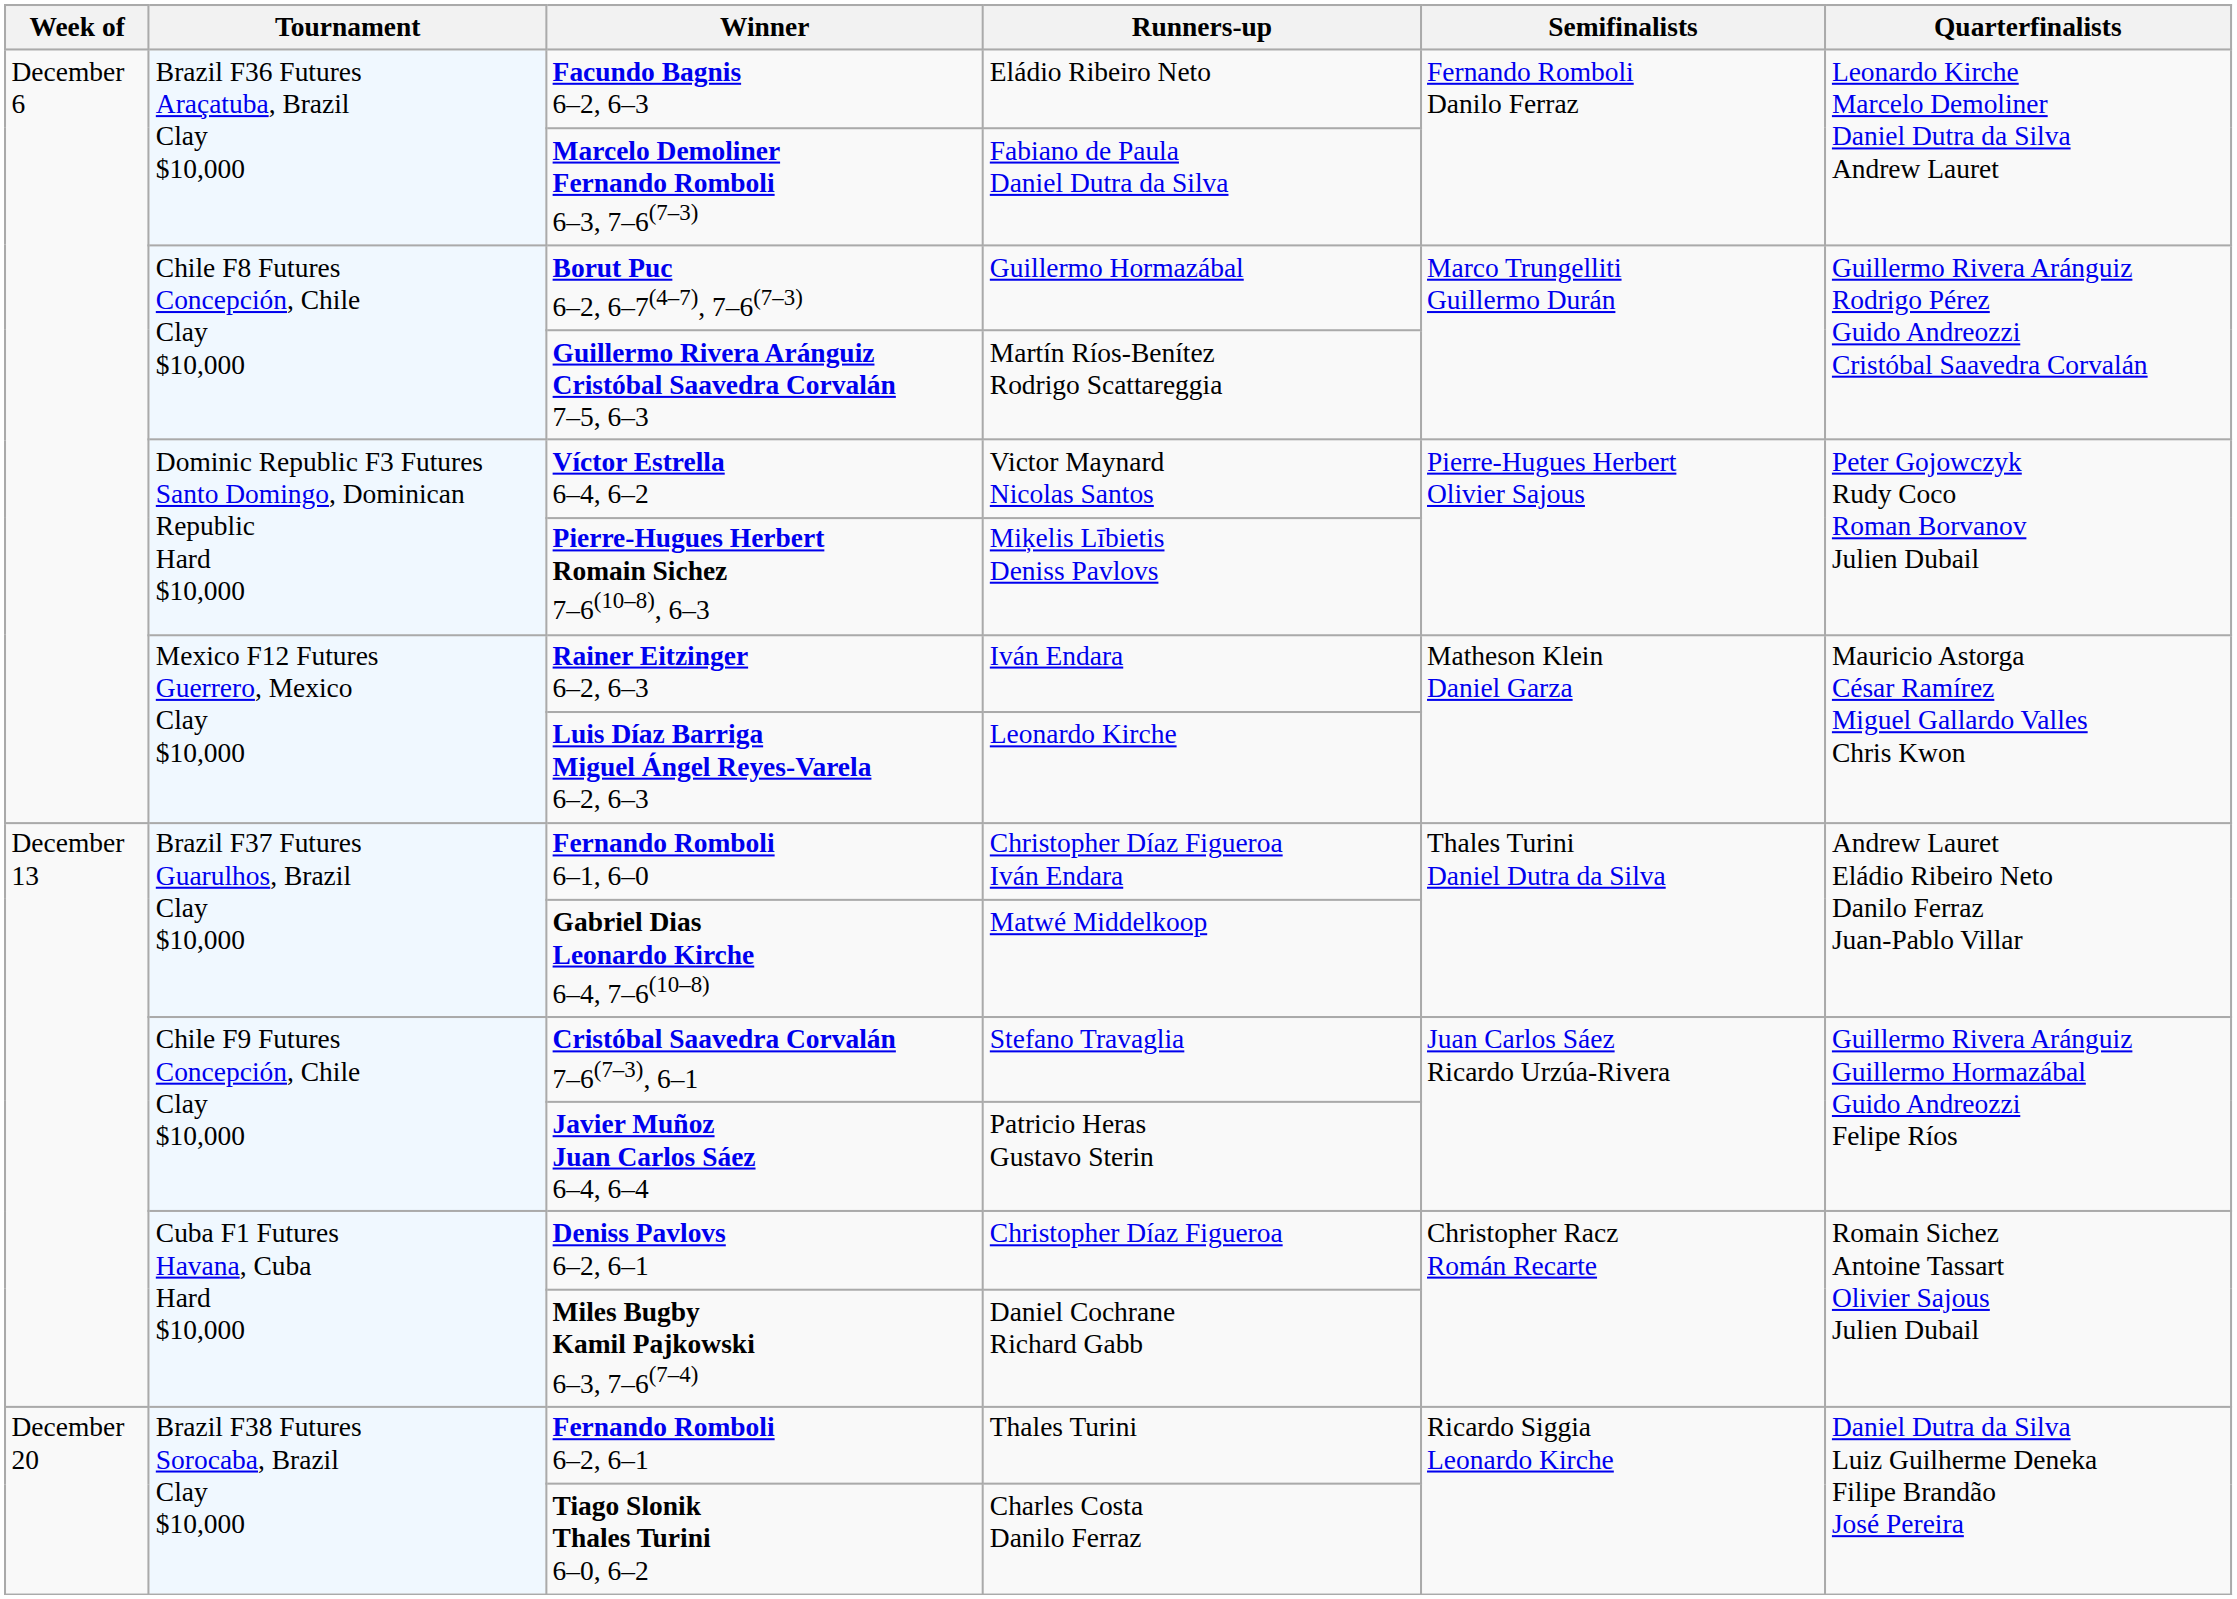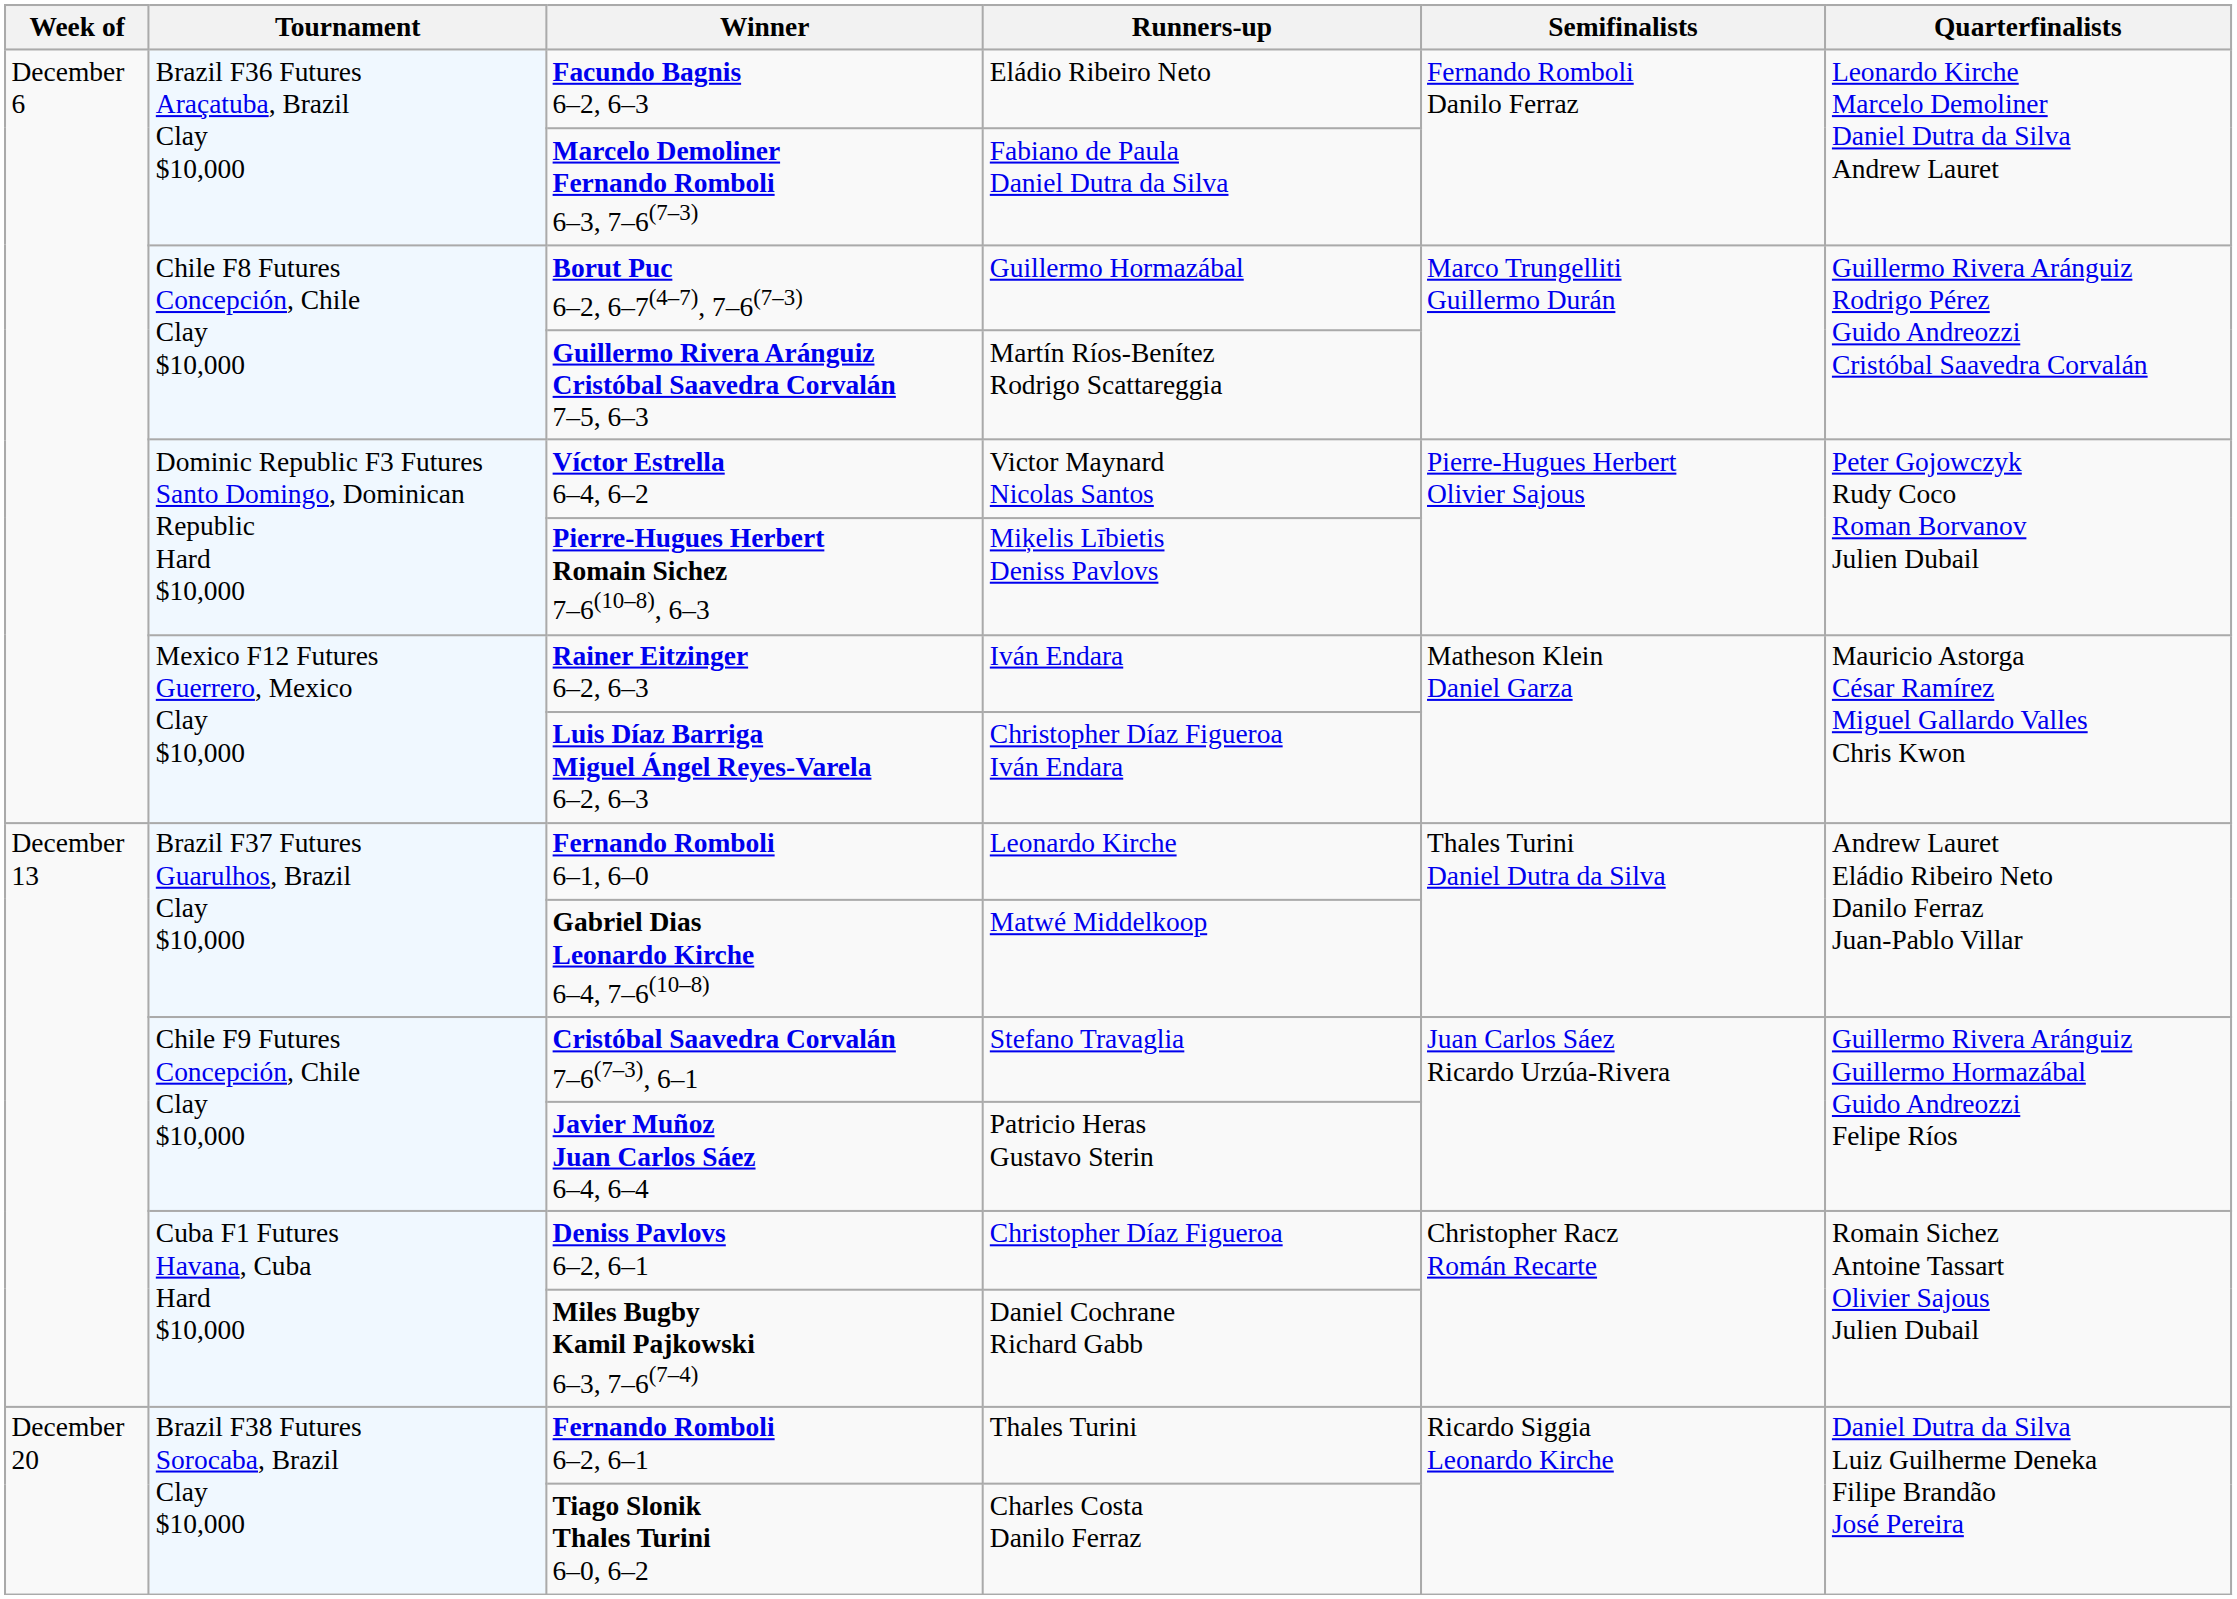 <table class="wikitable" style="font-size:85%;">
 <tr>
 <th width="65">Week of</th>
 <th width="190">Tournament</th>
 <th width="210">Winner</th>
 <th width="210">Runners-up</th>
 <th width="194">Semifinalists</th>
 <th width="194">Quarterfinalists</th>
 </tr>
 <tr valign=top>
 <td rowspan=8>December 6</td>
 <td rowspan=2 style="background:#f0f8ff;">Brazil F36 Futures<br> <a href='#'>Araçatuba</a>, Brazil<br> Clay <br> $10,000</td>
 <td> <strong><a href='#'>Facundo Bagnis</a></strong> <br>6–2, 6–3</td>
 <td> Eládio Ribeiro Neto</td>
 <td rowspan=2> <a href='#'>Fernando Romboli</a> <br>  Danilo Ferraz</td>
 <td rowspan=2> <a href='#'>Leonardo Kirche</a> <br>  <a href='#'>Marcelo Demoliner</a> <br>  <a href='#'>Daniel Dutra da Silva</a> <br>  Andrew Lauret</td>
 </tr>
 <tr valign=top>
 <td> <strong><a href='#'>Marcelo Demoliner</a></strong> <br>  <strong><a href='#'>Fernando Romboli</a></strong> <br>6–3, 7–6<sup>(7–3)</sup></td>
 <td> <a href='#'>Fabiano de Paula</a> <br>  <a href='#'>Daniel Dutra da Silva</a></td>
 </tr>
 <tr valign=top>
 <td rowspan=2 style="background:#f0f8ff;">Chile F8 Futures<br> <a href='#'>Concepción</a>, Chile<br> Clay <br> $10,000</td>
 <td> <strong><a href='#'>Borut Puc</a></strong> <br>6–2, 6–7<sup>(4–7)</sup>, 7–6<sup>(7–3)</sup></td>
 <td> <a href='#'>Guillermo Hormazábal</a></td>
 <td rowspan=2> <a href='#'>Marco Trungelliti</a> <br>  <a href='#'>Guillermo Durán</a></td>
 <td rowspan=2> <a href='#'>Guillermo Rivera Aránguiz</a> <br>  <a href='#'>Rodrigo Pérez</a> <br>  <a href='#'>Guido Andreozzi</a> <br>  <a href='#'>Cristóbal Saavedra Corvalán</a></td>
 </tr>
 <tr valign=top>
 <td> <strong><a href='#'>Guillermo Rivera Aránguiz</a></strong> <br>  <strong><a href='#'>Cristóbal Saavedra Corvalán</a></strong> <br>7–5, 6–3</td>
 <td> Martín Ríos-Benítez <br>  Rodrigo Scattareggia</td>
 </tr>
 <tr valign=top>
 <td rowspan=2 style="background:#f0f8ff;">Dominic Republic F3 Futures<br> <a href='#'>Santo Domingo</a>, Dominican Republic<br> Hard <br> $10,000</td>
 <td> <strong><a href='#'>Víctor Estrella</a></strong> <br>6–4, 6–2</td>
 <td> Victor Maynard <br>  <a href='#'>Nicolas Santos</a></td>
 <td rowspan=2> <a href='#'>Pierre-Hugues Herbert</a> <br>  <a href='#'>Olivier Sajous</a></td>
 <td rowspan=2> <a href='#'>Peter Gojowczyk</a> <br>  Rudy Coco <br>  <a href='#'>Roman Borvanov</a> <br>  Julien Dubail</td>
 </tr>
 <tr valign=top>
 <td> <strong><a href='#'>Pierre-Hugues Herbert</a></strong> <br>  <strong>Romain Sichez</strong> <br>7–6<sup>(10–8)</sup>, 6–3</td>
 <td> <a href='#'>Miķelis Lībietis</a> <br>  <a href='#'>Deniss Pavlovs</a></td>
 </tr>
 <tr valign=top>
 <td rowspan=2 style="background:#f0f8ff;">Mexico F12 Futures<br> <a href='#'>Guerrero</a>, Mexico<br> Clay <br> $10,000</td>
 <td> <strong><a href='#'>Rainer Eitzinger</a></strong> <br>6–2, 6–3</td>
 <td> <a href='#'>Iván Endara</a></td>
 <td rowspan=2> Matheson Klein <br>  <a href='#'>Daniel Garza</a></td>
 <td rowspan=2> Mauricio Astorga <br>  <a href='#'>César Ramírez</a> <br>  <a href='#'>Miguel Gallardo Valles</a> <br>  Chris Kwon</td>
 </tr>
 <tr valign=top>
 <td> <strong><a href='#'>Luis Díaz Barriga</a></strong> <br>  <strong><a href='#'>Miguel Ángel Reyes-Varela</a></strong> <br>6–2, 6–3</td>
-<td> <a href='#'>Leonardo Kirche</a></td>
+<td> <a href='#'>Christopher Díaz Figueroa</a> <br>  <a href='#'>Iván Endara</a></td>
 </tr>
 <tr valign=top>
 <td rowspan=6>December 13</td>
 <td rowspan=2 style="background:#f0f8ff;">Brazil F37 Futures<br> <a href='#'>Guarulhos</a>, Brazil<br> Clay <br> $10,000</td>
 <td> <strong><a href='#'>Fernando Romboli</a></strong> <br>6–1, 6–0</td>
-<td> <a href='#'>Christopher Díaz Figueroa</a> <br>  <a href='#'>Iván Endara</a></td>
+<td> <a href='#'>Leonardo Kirche</a></td>
 <td rowspan=2> Thales Turini <br>  <a href='#'>Daniel Dutra da Silva</a></td>
 <td rowspan=2> Andrew Lauret <br>  Eládio Ribeiro Neto <br>  Danilo Ferraz <br>  Juan-Pablo Villar</td>
 </tr>
 <tr valign=top>
 <td> <strong>Gabriel Dias</strong> <br>  <strong><a href='#'>Leonardo Kirche</a></strong> <br>6–4, 7–6<sup>(10–8)</sup></td>
 <td> <a href='#'>Matwé Middelkoop</a></td>
 </tr>
 <tr valign=top>
 <td rowspan=2 style="background:#f0f8ff;">Chile F9 Futures<br> <a href='#'>Concepción</a>, Chile<br> Clay <br> $10,000</td>
 <td> <strong><a href='#'>Cristóbal Saavedra Corvalán</a></strong> <br>7–6<sup>(7–3)</sup>, 6–1</td>
 <td> <a href='#'>Stefano Travaglia</a></td>
 <td rowspan=2> <a href='#'>Juan Carlos Sáez</a> <br>  Ricardo Urzúa-Rivera</td>
 <td rowspan=2> <a href='#'>Guillermo Rivera Aránguiz</a> <br>  <a href='#'>Guillermo Hormazábal</a> <br>  <a href='#'>Guido Andreozzi</a> <br>  Felipe Ríos</td>
 </tr>
 <tr valign=top>
 <td> <strong><a href='#'>Javier Muñoz</a></strong> <br>  <strong><a href='#'>Juan Carlos Sáez</a></strong> <br>6–4, 6–4</td>
 <td> Patricio Heras <br>  Gustavo Sterin</td>
 </tr>
 <tr valign=top>
 <td rowspan=2 style="background:#f0f8ff;">Cuba F1 Futures<br> <a href='#'>Havana</a>, Cuba<br> Hard <br> $10,000</td>
 <td> <strong><a href='#'>Deniss Pavlovs</a></strong> <br>6–2, 6–1</td>
 <td> <a href='#'>Christopher Díaz Figueroa</a></td>
 <td rowspan=2> Christopher Racz <br>  <a href='#'>Román Recarte</a></td>
 <td rowspan=2> Romain Sichez <br>  Antoine Tassart <br>  <a href='#'>Olivier Sajous</a> <br>  Julien Dubail</td>
 </tr>
 <tr valign=top>
 <td> <strong>Miles Bugby</strong> <br>  <strong>Kamil Pajkowski</strong> <br>6–3, 7–6<sup>(7–4)</sup></td>
 <td> Daniel Cochrane <br>  Richard Gabb</td>
 </tr>
 <tr valign=top>
 <td rowspan=2>December 20</td>
 <td rowspan=2 style="background:#f0f8ff;">Brazil F38 Futures<br> <a href='#'>Sorocaba</a>, Brazil<br> Clay <br> $10,000</td>
 <td> <strong><a href='#'>Fernando Romboli</a></strong> <br>6–2, 6–1</td>
 <td> Thales Turini</td>
 <td rowspan=2> Ricardo Siggia <br>  <a href='#'>Leonardo Kirche</a></td>
 <td rowspan=2> <a href='#'>Daniel Dutra da Silva</a> <br>  Luiz Guilherme Deneka <br>  Filipe Brandão <br>  <a href='#'>José Pereira</a></td>
 </tr>
 <tr valign=top>
 <td> <strong>Tiago Slonik</strong> <br>  <strong>Thales Turini</strong> <br>6–0, 6–2</td>
 <td> Charles Costa <br>  Danilo Ferraz</td>
 </tr>
 <tr valign=top>
 </tr>
 </table>
